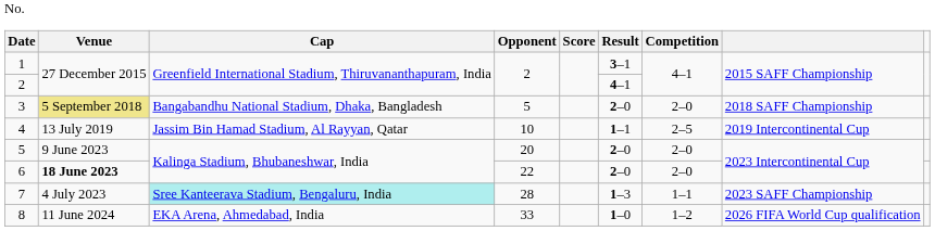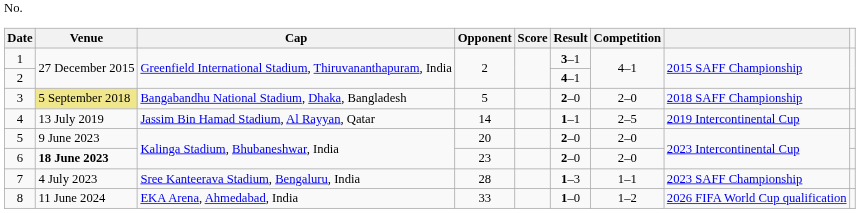 <table class="wikitable sortable"style="text-align:center>
 <tr>
 <th scope=col>No.</th>
 <th scope=col>Date</th>
 <th scope=col>Venue</th>
 <th scope=col>Cap</th>
 <th scope=col>Opponent</th>
 <th scope=col>Score</th>
 <th scope=col>Result</th>
 <th scope=col>Competition</th>
 <th scope="col" class="unsortable"></th>
 </tr>
 <tr>
 <td align="center">1</td>
 <td rowspan="2">27 December 2015</td>
 <td rowspan="2"><a href='#'>Greenfield International Stadium</a>, <a href='#'>Thiruvananthapuram</a>, India</td>
 <td align="center" rowspan="2">2</td>
 <td rowspan="2"></td>
 <td align=center><strong>3</strong>–1</td>
 <td rowspan="2" align="center">4–1</td>
 <td rowspan="2"><a href='#'>2015 SAFF Championship</a></td>
 <td rowspan="2"></td>
 </tr>
 <tr>
 <td align=center>2</td>
 <td align=center><strong>4</strong>–1</td>
 </tr>
 <tr>
 <td align="center">3</td>
 <td style="background: khaki;">5 September 2018</td>
 <td><a href='#'>Bangabandhu National Stadium</a>, <a href='#'>Dhaka</a>, Bangladesh</td>
 <td align="center">5</td>
 <td></td>
 <td align="center"><strong>2</strong>–0</td>
 <td align="center">2–0</td>
 <td><a href='#'>2018 SAFF Championship</a></td>
 <td></td>
 </tr>
 <tr>
 <td align="center">4</td>
 <td>13 July 2019</td>
 <td><a href='#'>Jassim Bin Hamad Stadium</a>, <a href='#'>Al Rayyan</a>, Qatar</td>
-<td align="center">10</td>
+<td align="center">14</td>
 <td></td>
 <td align="center"><strong>1</strong>–1</td>
 <td align="center">2–5</td>
 <td><a href='#'>2019 Intercontinental Cup</a></td>
 <td></td>
 </tr>
 <tr>
 <td align="center">5</td>
 <td>9 June 2023</td>
 <td rowspan="2"><a href='#'>Kalinga Stadium</a>, <a href='#'>Bhubaneshwar</a>, India</td>
 <td align="center">20</td>
 <td></td>
 <td align="center"><strong>2</strong>–0</td>
 <td align="center">2–0</td>
 <td rowspan="2"><a href='#'>2023 Intercontinental Cup</a></td>
 <td></td>
 </tr>
 <tr>
 <td align="center">6</td>
 <td><strong>18 June 2023</strong></td>
-<td align="center">22</td>
+<td align="center">23</td>
 <td></td>
 <td align="center"><strong>2</strong>–0</td>
 <td align="center">2–0</td>
 <td></td>
 </tr>
 <tr>
 <td align="center">7</td>
 <td>4 July 2023</td>
-<td style="background: paleturquoise;"><a href='#'>Sree Kanteerava Stadium</a>, <a href='#'>Bengaluru</a>, India</td>
+<td><a href='#'>Sree Kanteerava Stadium</a>, <a href='#'>Bengaluru</a>, India</td>
 <td align="center">28</td>
 <td></td>
 <td align="center"><strong>1</strong>–3</td>
 <td align="center">1–1</td>
 <td><a href='#'>2023 SAFF Championship</a></td>
 <td></td>
 </tr>
 <tr>
 <td align="center">8</td>
 <td>11 June 2024</td>
 <td><a href='#'>EKA Arena</a>, <a href='#'>Ahmedabad</a>, India</td>
 <td align="center">33</td>
 <td></td>
 <td align="center"><strong>1</strong>–0</td>
 <td align="center">1–2</td>
 <td><a href='#'>2026 FIFA World Cup qualification</a></td>
 <td></td>
 </tr>
 </table>
